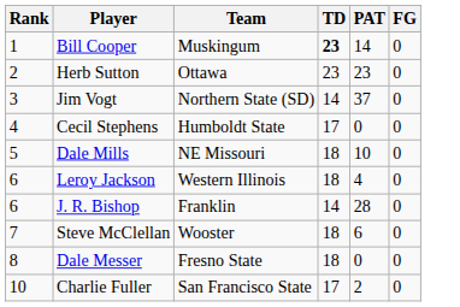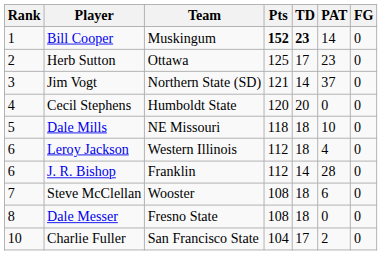 <table class="wikitable sortable">
 <tr>
 <th>Rank</th>
 <th>Player</th>
 <th>Team</th>
+<th>Pts</th>
 <th>TD</th>
 <th>PAT</th>
 <th>FG</th>
 </tr>
 <tr>
 <td>1</td>
 <td><a href='#'>Bill Cooper</a></td>
 <td>Muskingum</td>
+<td><strong>152</strong></td>
 <td><strong>23</strong></td>
 <td>14</td>
 <td>0</td>
 </tr>
 <tr>
 <td>2</td>
 <td>Herb Sutton</td>
 <td>Ottawa</td>
-<td>23</td>
+<td>125</td>
+<td>17</td>
 <td>23</td>
 <td>0</td>
 </tr>
 <tr>
 <td>3</td>
 <td>Jim Vogt</td>
 <td>Northern State (SD)</td>
+<td>121</td>
 <td>14</td>
 <td>37</td>
 <td>0</td>
 </tr>
 <tr>
 <td>4</td>
 <td>Cecil Stephens</td>
 <td>Humboldt State</td>
-<td>17</td>
+<td>120</td>
+<td>20</td>
 <td>0</td>
 <td>0</td>
 </tr>
 <tr>
 <td>5</td>
 <td><a href='#'>Dale Mills</a></td>
 <td>NE Missouri</td>
+<td>118</td>
 <td>18</td>
 <td>10</td>
 <td>0</td>
 </tr>
 <tr>
 <td>6</td>
 <td><a href='#'>Leroy Jackson</a></td>
 <td>Western Illinois</td>
+<td>112</td>
 <td>18</td>
 <td>4</td>
 <td>0</td>
 </tr>
 <tr>
 <td>6</td>
 <td><a href='#'>J. R. Bishop</a></td>
 <td>Franklin</td>
+<td>112</td>
 <td>14</td>
 <td>28</td>
 <td>0</td>
 </tr>
 <tr>
 <td>7</td>
 <td>Steve McClellan</td>
 <td>Wooster</td>
+<td>108</td>
 <td>18</td>
 <td>6</td>
 <td>0</td>
 </tr>
 <tr>
 <td>8</td>
 <td><a href='#'>Dale Messer</a></td>
 <td>Fresno State</td>
+<td>108</td>
 <td>18</td>
 <td>0</td>
 <td>0</td>
 </tr>
 <tr>
 <td>10</td>
 <td>Charlie Fuller</td>
 <td>San Francisco State</td>
+<td>104</td>
 <td>17</td>
 <td>2</td>
 <td>0</td>
 </tr>
 </table>
